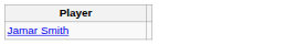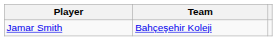 <table class="wikitable">
 <tr>
 <th style="width:200px;">Player</th>
+<th style="width:210px;">Team</th>
 <th></th>
 </tr>
 <tr>
 <td> <a href='#'>Jamar Smith</a></td>
+<td> <a href='#'>Bahçeşehir Koleji</a></td>
 <td style="text-align:center;"></td>
 </tr>
 </table>
